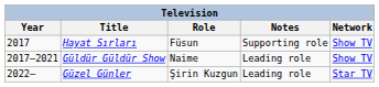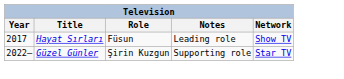 <table class="wikitable">
 <tr>
 <th colspan="5" style="background:LightSteelBlue">Television</th>
 </tr>
 <tr>
 <th>Year</th>
 <th>Title</th>
 <th>Role</th>
 <th>Notes</th>
 <th>Network</th>
 </tr>
 <tr>
 <td>2017</td>
 <td><em><a href='#'>Hayat Sırları</a></em></td>
 <td>Füsun</td>
-<td>Supporting role</td>
-<td><a href='#'>Show TV</a></td>
-</tr>
-<tr>
-<td>2017–2021</td>
-<td><em><a href='#'>Güldür Güldür Show</a></em></td>
-<td>Naime</td>
 <td>Leading role</td>
 <td><a href='#'>Show TV</a></td>
 </tr>
 <tr>
 <td>2022–</td>
 <td><em><a href='#'>Güzel Günler</a></em></td>
 <td>Şirin Kuzgun</td>
-<td>Leading role</td>
+<td>Supporting role</td>
 <td><a href='#'>Star TV</a></td>
 </tr>
 </table>
